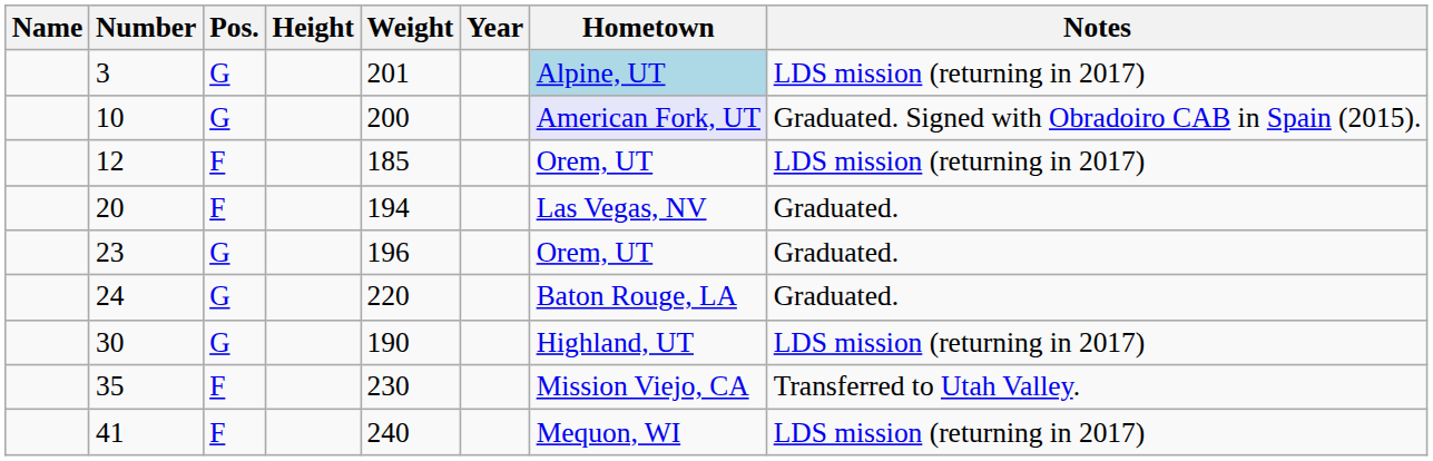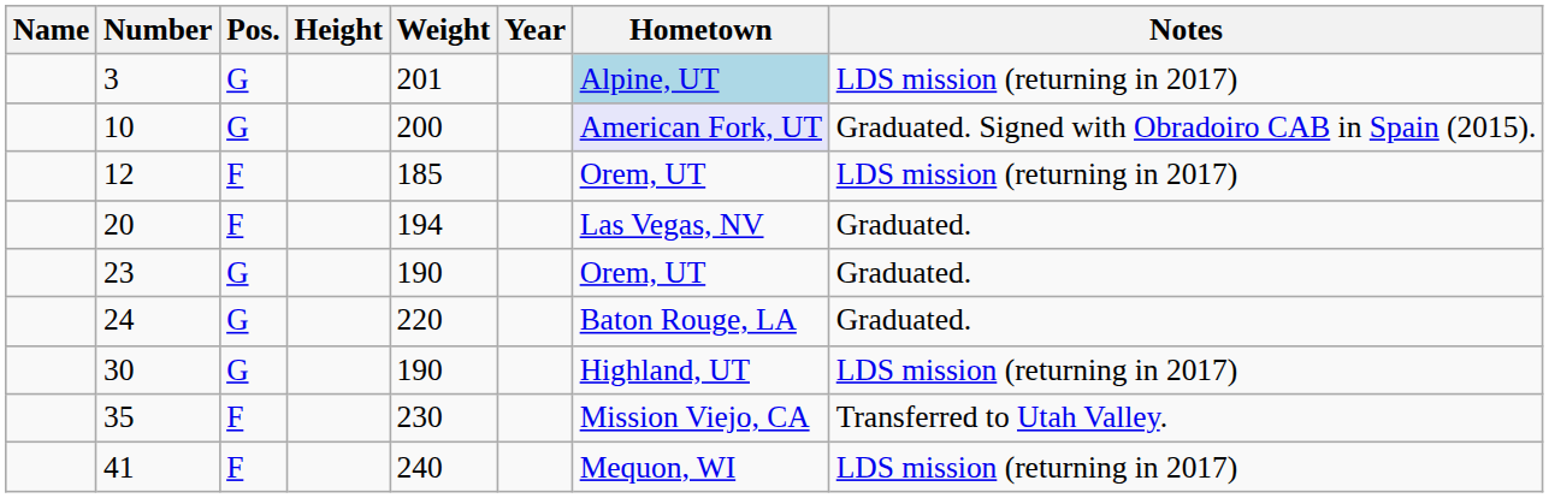 <table class="wikitable sortable" border="1">
 <tr>
 <th>Name</th>
 <th>Number</th>
 <th>Pos.</th>
 <th>Height</th>
 <th>Weight</th>
 <th>Year</th>
 <th>Hometown</th>
 <th class="unsortable">Notes</th>
 </tr>
 <tr>
 <td></td>
 <td>3</td>
 <td><a href='#'>G</a></td>
 <td></td>
 <td>201</td>
 <td></td>
 <td style="background: lightblue;"><a href='#'>Alpine, UT</a></td>
 <td><a href='#'>LDS mission</a> (returning in 2017)</td>
 </tr>
 <tr>
 <td></td>
 <td>10</td>
 <td><a href='#'>G</a></td>
 <td></td>
 <td>200</td>
 <td></td>
 <td style="background: lavender;"><a href='#'>American Fork, UT</a></td>
 <td>Graduated. Signed with <a href='#'>Obradoiro CAB</a> in <a href='#'>Spain</a> (2015).</td>
 </tr>
 <tr>
 <td></td>
 <td>12</td>
 <td><a href='#'>F</a></td>
 <td></td>
 <td>185</td>
 <td></td>
 <td><a href='#'>Orem, UT</a></td>
 <td><a href='#'>LDS mission</a> (returning in 2017)</td>
 </tr>
 <tr>
 <td></td>
 <td>20</td>
 <td><a href='#'>F</a></td>
 <td></td>
 <td>194</td>
 <td></td>
 <td><a href='#'>Las Vegas, NV</a></td>
 <td>Graduated.</td>
 </tr>
 <tr>
 <td></td>
 <td>23</td>
 <td><a href='#'>G</a></td>
 <td></td>
-<td>196</td>
+<td>190</td>
 <td></td>
 <td><a href='#'>Orem, UT</a></td>
 <td>Graduated.</td>
 </tr>
 <tr>
 <td></td>
 <td>24</td>
 <td><a href='#'>G</a></td>
 <td></td>
 <td>220</td>
 <td></td>
 <td><a href='#'>Baton Rouge, LA</a></td>
 <td>Graduated.</td>
 </tr>
 <tr>
 <td></td>
 <td>30</td>
 <td><a href='#'>G</a></td>
 <td></td>
 <td>190</td>
 <td></td>
 <td><a href='#'>Highland, UT</a></td>
 <td><a href='#'>LDS mission</a> (returning in 2017)</td>
 </tr>
 <tr>
 <td></td>
 <td>35</td>
 <td><a href='#'>F</a></td>
 <td></td>
 <td>230</td>
 <td></td>
 <td><a href='#'>Mission Viejo, CA</a></td>
 <td>Transferred to <a href='#'>Utah Valley</a>.</td>
 </tr>
 <tr>
 <td></td>
 <td>41</td>
 <td><a href='#'>F</a></td>
 <td></td>
 <td>240</td>
 <td></td>
 <td><a href='#'>Mequon, WI</a></td>
 <td><a href='#'>LDS mission</a> (returning in 2017)</td>
 </tr>
 </table>
